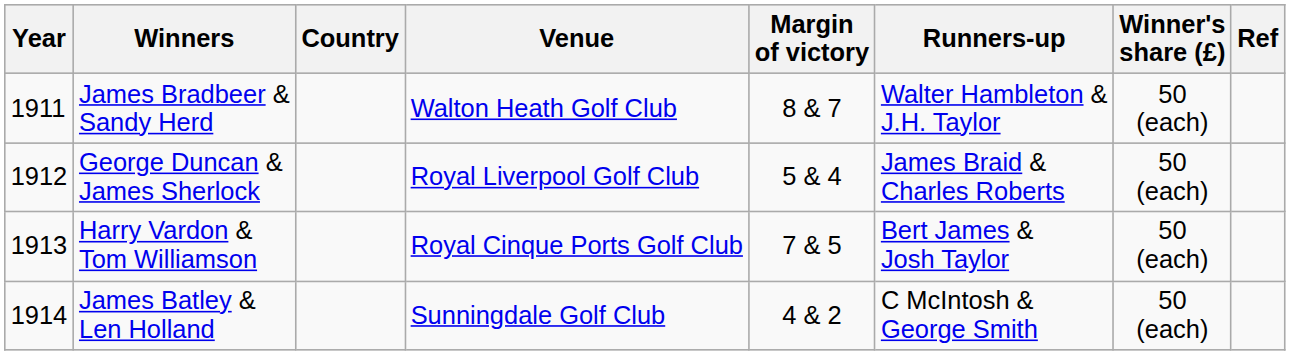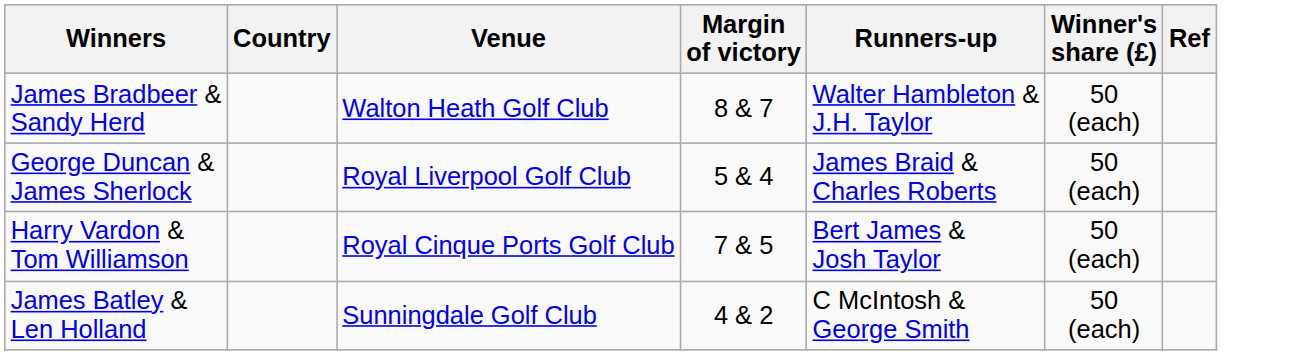 <table class="wikitable">
 <tr>
-<th>Year</th>
 <th>Winners</th>
 <th>Country</th>
 <th>Venue</th>
 <th>Margin<br>of victory</th>
 <th>Runners-up</th>
 <th>Winner's<br>share (£)</th>
 <th>Ref</th>
 </tr>
 <tr>
-<td>1911</td>
 <td><a href='#'>James Bradbeer</a> &<br><a href='#'>Sandy Herd</a></td>
 <td><br></td>
 <td><a href='#'>Walton Heath Golf Club</a></td>
 <td align=center>8 & 7</td>
 <td> <a href='#'>Walter Hambleton</a> & <br> <a href='#'>J.H. Taylor</a></td>
 <td align=center>50<br>(each)</td>
 <td></td>
 </tr>
 <tr>
-<td>1912</td>
 <td><a href='#'>George Duncan</a> & <br><a href='#'>James Sherlock</a></td>
 <td><br></td>
 <td><a href='#'>Royal Liverpool Golf Club</a></td>
 <td align=center>5 & 4</td>
 <td> <a href='#'>James Braid</a> & <br> <a href='#'>Charles Roberts</a></td>
 <td align=center>50<br>(each)</td>
 <td></td>
 </tr>
 <tr>
-<td>1913</td>
 <td><a href='#'>Harry Vardon</a> & <br><a href='#'>Tom Williamson</a></td>
 <td><br></td>
 <td><a href='#'>Royal Cinque Ports Golf Club</a></td>
 <td align=center>7 & 5</td>
 <td> <a href='#'>Bert James</a> & <br> <a href='#'>Josh Taylor</a></td>
 <td align=center>50<br>(each)</td>
 <td></td>
 </tr>
 <tr>
-<td>1914</td>
 <td><a href='#'>James Batley</a> & <br><a href='#'>Len Holland</a></td>
 <td><br></td>
 <td><a href='#'>Sunningdale Golf Club</a></td>
 <td align=center>4 & 2</td>
 <td> C McIntosh & <br> <a href='#'>George Smith</a></td>
 <td align=center>50<br>(each)</td>
 <td></td>
 </tr>
 </table>
